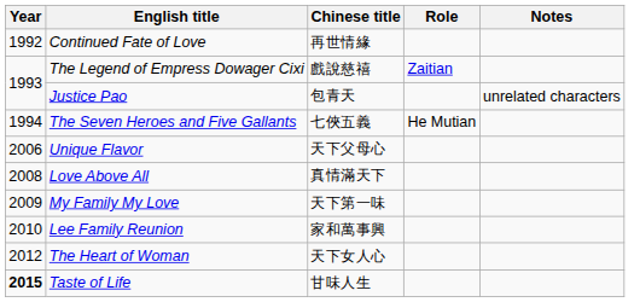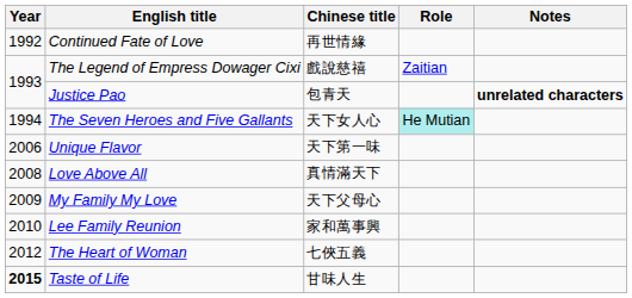 <table class="wikitable sortable">
 <tr>
 <th>Year</th>
 <th>English title</th>
 <th>Chinese title</th>
 <th>Role</th>
 <th class="unsortable">Notes</th>
 </tr>
 <tr>
 <td>1992</td>
 <td><em>Continued Fate of Love</em></td>
 <td>再世情緣</td>
 <td></td>
 <td></td>
 </tr>
 <tr>
 <td rowspan=2>1993</td>
 <td><em>The Legend of Empress Dowager Cixi</em></td>
 <td>戲說慈禧</td>
 <td><a href='#'>Zaitian</a></td>
 <td></td>
 </tr>
 <tr>
 <td><em><a href='#'>Justice Pao</a></em></td>
 <td>包青天</td>
 <td></td>
-<td>unrelated characters</td>
+<td><strong>unrelated characters</strong></td>
 </tr>
 <tr>
 <td>1994</td>
 <td><em><a href='#'>The Seven Heroes and Five Gallants</a></em></td>
-<td>七俠五義</td>
-<td>He Mutian</td>
+<td>天下女人心</td>
+<td style="background: paleturquoise;">He Mutian</td>
 <td></td>
 </tr>
 <tr>
 <td>2006</td>
 <td><em><a href='#'>Unique Flavor</a></em></td>
-<td>天下父母心</td>
+<td>天下第一味</td>
 <td></td>
 <td></td>
 </tr>
 <tr>
 <td>2008</td>
 <td><em><a href='#'>Love Above All</a></em></td>
 <td>真情滿天下</td>
 <td></td>
 <td></td>
 </tr>
 <tr>
 <td>2009</td>
 <td><em><a href='#'>My Family My Love</a></em></td>
-<td>天下第一味</td>
+<td>天下父母心</td>
 <td></td>
 <td></td>
 </tr>
 <tr>
 <td>2010</td>
 <td><em><a href='#'>Lee Family Reunion</a></em></td>
 <td>家和萬事興</td>
 <td></td>
 <td></td>
 </tr>
 <tr>
 <td>2012</td>
 <td><em><a href='#'>The Heart of Woman</a></em></td>
-<td>天下女人心</td>
+<td>七俠五義</td>
 <td></td>
 <td></td>
 </tr>
 <tr>
 <td><strong>2015</strong></td>
 <td><em><a href='#'>Taste of Life</a></em></td>
 <td>甘味人生</td>
 <td></td>
 <td></td>
 </tr>
 </table>
